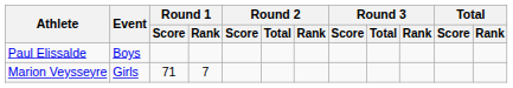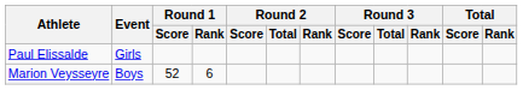 <table class="wikitable" style="font-size:90%">
 <tr>
 <th rowspan="2">Athlete</th>
 <th rowspan="2">Event</th>
 <th colspan="2">Round 1</th>
 <th colspan="3">Round 2</th>
 <th colspan="3">Round 3</th>
 <th colspan="2">Total</th>
 </tr>
 <tr style="font-size:95%">
 <th>Score</th>
 <th>Rank</th>
 <th>Score</th>
 <th>Total</th>
 <th>Rank</th>
 <th>Score</th>
 <th>Total</th>
 <th>Rank</th>
 <th>Score</th>
 <th>Rank</th>
 </tr>
 <tr align=center>
 <td align=left><a href='#'>Paul Elissalde</a></td>
-<td align=left><a href='#'>Boys</a></td>
+<td align=left><a href='#'>Girls</a></td>
 <td></td>
 <td></td>
 <td></td>
 <td></td>
 <td></td>
 <td></td>
 <td></td>
 <td></td>
 <td></td>
 <td></td>
 </tr>
 <tr align=center>
 <td align=left><a href='#'>Marion Veysseyre</a></td>
-<td align=left><a href='#'>Girls</a></td>
-<td>71</td>
-<td>7</td>
+<td align=left><a href='#'>Boys</a></td>
+<td>52</td>
+<td>6</td>
 <td></td>
 <td></td>
 <td></td>
 <td></td>
 <td></td>
 <td></td>
 <td></td>
 <td></td>
 </tr>
 </table>
